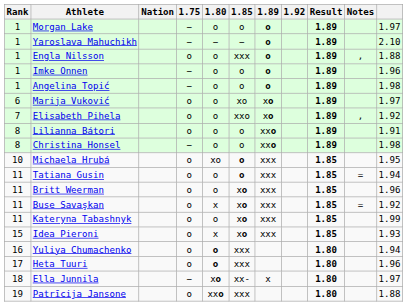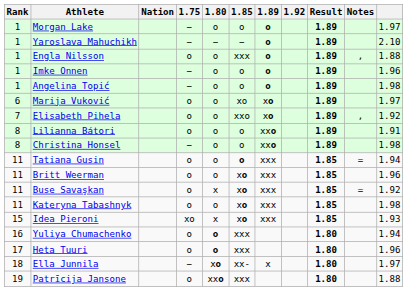 <table class="wikitable sortable" style="text-align:center">
 <tr>
 <th scope="col">Rank</th>
 <th scope="col">Athlete</th>
 <th scope="col">Nation</th>
 <th>1.75</th>
 <th>1.80</th>
 <th>1.85</th>
 <th>1.89</th>
 <th>1.92</th>
 <th scope="col">Result</th>
 <th scope="col">Notes</th>
 <th scope="col"></th>
 </tr>
 <tr bgcolor=ddffdd>
 <td>1</td>
 <td align="left"><a href='#'>Morgan Lake</a></td>
 <td align="left"></td>
 <td>−</td>
 <td>o</td>
 <td>o</td>
 <td><strong>o</strong></td>
 <td></td>
 <td><strong>1.89</strong></td>
 <td></td>
 <td>1.97</td>
 </tr>
 <tr bgcolor=ddffdd>
 <td>1</td>
 <td align="left"><a href='#'>Yaroslava Mahuchikh</a></td>
 <td align="left"></td>
 <td>−</td>
 <td>−</td>
 <td>−</td>
 <td><strong>o</strong></td>
 <td></td>
 <td><strong>1.89</strong></td>
 <td></td>
 <td>2.10</td>
 </tr>
 <tr bgcolor=ddffdd>
 <td>1</td>
 <td align="left"><a href='#'>Engla Nilsson</a></td>
 <td align="left"></td>
 <td>o</td>
 <td>o</td>
 <td>xxx</td>
 <td><strong>o</strong></td>
 <td></td>
 <td><strong>1.89</strong></td>
 <td>, </td>
 <td>1.88</td>
 </tr>
 <tr bgcolor=ddffdd>
 <td>1</td>
 <td align="left"><a href='#'>Imke Onnen</a></td>
 <td align="left"></td>
 <td>−</td>
 <td>o</td>
 <td>o</td>
 <td><strong>o</strong></td>
 <td></td>
 <td><strong>1.89</strong></td>
 <td></td>
 <td>1.96</td>
 </tr>
 <tr bgcolor=ddffdd>
 <td>1</td>
 <td align="left"><a href='#'>Angelina Topić</a></td>
 <td align="left"></td>
 <td>−</td>
 <td>o</td>
 <td>o</td>
 <td><strong>o</strong></td>
 <td></td>
 <td><strong>1.89</strong></td>
 <td></td>
 <td>1.98</td>
 </tr>
 <tr bgcolor=ddffdd>
 <td>6</td>
 <td align="left"><a href='#'>Marija Vuković</a></td>
 <td align="left"></td>
 <td>o</td>
 <td>o</td>
 <td>xo</td>
 <td>x<strong>o</strong></td>
 <td></td>
 <td><strong>1.89</strong></td>
 <td></td>
 <td>1.97</td>
 </tr>
 <tr bgcolor=ddffdd>
 <td>7</td>
 <td align="left"><a href='#'>Elisabeth Pihela</a></td>
 <td align="left"></td>
 <td>o</td>
 <td>o</td>
 <td>xxo</td>
 <td>x<strong>o</strong></td>
 <td></td>
 <td><strong>1.89</strong></td>
 <td>, </td>
 <td>1.92</td>
 </tr>
 <tr bgcolor=ddffdd>
 <td>8</td>
 <td align="left"><a href='#'>Lilianna Bátori</a></td>
 <td align="left"></td>
 <td>o</td>
 <td>o</td>
 <td>o</td>
 <td>xx<strong>o</strong></td>
 <td></td>
 <td><strong>1.89</strong></td>
 <td></td>
 <td>1.91</td>
 </tr>
 <tr bgcolor=ddffdd>
 <td>8</td>
 <td align="left"><a href='#'>Christina Honsel</a></td>
 <td align="left"></td>
 <td>−</td>
 <td>o</td>
 <td>o</td>
 <td>xx<strong>o</strong></td>
 <td></td>
 <td><strong>1.89</strong></td>
 <td></td>
 <td>1.98</td>
 </tr>
 <tr>
-<td>10</td>
-<td align=left><a href='#'>Michaela Hrubá</a></td>
-<td align=left></td>
-<td>o</td>
-<td>xo</td>
-<td><strong>o</strong></td>
-<td>xxx</td>
-<td></td>
-<td><strong>1.85</strong></td>
-<td></td>
-<td>1.95</td>
-</tr>
-<tr>
 <td>11</td>
 <td align="left"><a href='#'>Tatiana Gusin</a></td>
 <td align="left"></td>
 <td>o</td>
 <td>o</td>
 <td><strong>o</strong></td>
 <td>xxx</td>
 <td></td>
 <td><strong>1.85</strong></td>
 <td>=</td>
 <td>1.94</td>
 </tr>
 <tr>
 <td>11</td>
 <td align="left"><a href='#'>Britt Weerman</a></td>
 <td align="left"></td>
 <td>o</td>
 <td>o</td>
 <td>x<strong>o</strong></td>
 <td>xxx</td>
 <td></td>
 <td><strong>1.85</strong></td>
 <td></td>
 <td>1.96</td>
 </tr>
 <tr>
 <td>11</td>
 <td align="left"><a href='#'>Buse Savaşkan</a></td>
 <td align="left"></td>
 <td>o</td>
 <td>x</td>
 <td>x<strong>o</strong></td>
 <td>xxx</td>
 <td></td>
 <td><strong>1.85</strong></td>
 <td>=</td>
 <td>1.92</td>
 </tr>
 <tr>
 <td>11</td>
 <td align="left"><a href='#'>Kateryna Tabashnyk</a></td>
 <td align="left"></td>
 <td>o</td>
 <td>o</td>
 <td>x<strong>o</strong></td>
 <td>xxx</td>
 <td></td>
 <td><strong>1.85</strong></td>
 <td></td>
-<td>1.99</td>
+<td>1.98</td>
 </tr>
 <tr>
 <td>15</td>
 <td align="left"><a href='#'>Idea Pieroni</a></td>
 <td align="left"></td>
-<td>o</td>
+<td>xo</td>
 <td>x</td>
 <td>x<strong>o</strong></td>
 <td>xxx</td>
 <td></td>
 <td><strong>1.85</strong></td>
 <td></td>
 <td>1.93</td>
 </tr>
 <tr>
 <td>16</td>
 <td align="left"><a href='#'>Yuliya Chumachenko</a></td>
 <td align="left"></td>
 <td>o</td>
 <td><strong>o</strong></td>
 <td>xxx</td>
 <td></td>
 <td></td>
 <td><strong>1.80</strong></td>
 <td></td>
 <td>1.94</td>
 </tr>
 <tr>
 <td>17</td>
 <td align="left"><a href='#'>Heta Tuuri</a></td>
 <td align="left"></td>
 <td>o</td>
 <td><strong>o</strong></td>
 <td>xxx</td>
 <td></td>
 <td></td>
 <td><strong>1.80</strong></td>
 <td></td>
 <td>1.96</td>
 </tr>
 <tr>
 <td>18</td>
 <td align="left"><a href='#'>Ella Junnila</a></td>
 <td align="left"></td>
 <td>−</td>
 <td>x<strong>o</strong></td>
 <td>xx-</td>
 <td>x</td>
 <td></td>
 <td><strong>1.80</strong></td>
 <td></td>
 <td>1.97</td>
 </tr>
 <tr>
 <td>19</td>
 <td align="left"><a href='#'>Patrīcija Jansone</a></td>
 <td align="left"></td>
 <td>o</td>
 <td>xx<strong>o</strong></td>
 <td>xxx</td>
 <td></td>
 <td></td>
 <td><strong>1.80</strong></td>
 <td></td>
 <td>1.88</td>
 </tr>
 </table>
